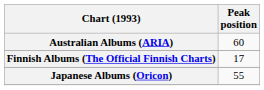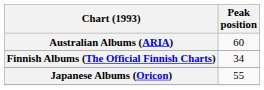 <table class="wikitable sortable plainrowheaders">
 <tr>
 <th>Chart (1993)</th>
 <th>Peak<br>position</th>
 </tr>
 <tr>
 <th scope="row">Australian Albums (<a href='#'>ARIA</a>)</th>
 <td style="text-align:center;">60</td>
 </tr>
 <tr>
 </tr>
 <tr>
 </tr>
 <tr>
 </tr>
 <tr>
 <th scope="row">Finnish Albums (<a href='#'>The Official Finnish Charts</a>)</th>
-<td align="center">17</td>
+<td align="center">34</td>
 </tr>
 <tr>
 </tr>
 <tr>
 <th scope="row">Japanese Albums (<a href='#'>Oricon</a>)</th>
 <td align="center">55</td>
 </tr>
 <tr>
 </tr>
 <tr>
 </tr>
 <tr>
 </tr>
 <tr>
 </tr>
 </table>
